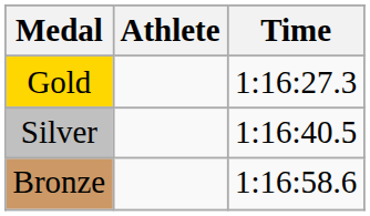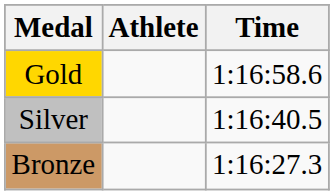 <table class="wikitable">
 <tr>
 <th>Medal</th>
 <th>Athlete</th>
 <th>Time</th>
 </tr>
 <tr>
 <td style="text-align:center;background-color:gold;">Gold</td>
 <td></td>
-<td>1:16:27.3</td>
+<td>1:16:58.6</td>
 </tr>
 <tr>
 <td style="text-align:center;background-color:silver;">Silver</td>
 <td></td>
 <td>1:16:40.5</td>
 </tr>
 <tr>
 <td style="text-align:center;background-color:#CC9966;">Bronze</td>
 <td></td>
-<td>1:16:58.6</td>
+<td>1:16:27.3</td>
 </tr>
 </table>
